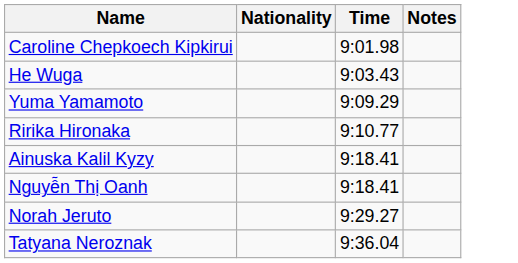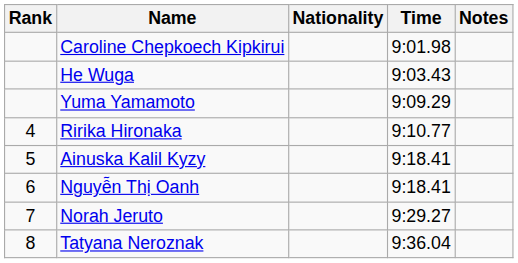 <table class="wikitable sortable" style="text-align:center">
 <tr>
+<th>Rank</th>
 <th>Name</th>
 <th>Nationality</th>
 <th>Time</th>
 <th>Notes</th>
 </tr>
 <tr>
+<td></td>
 <td align=left><a href='#'>Caroline Chepkoech Kipkirui</a></td>
 <td align=left></td>
 <td>9:01.98</td>
 <td></td>
 </tr>
 <tr>
+<td></td>
 <td align=left><a href='#'>He Wuga</a></td>
 <td align=left></td>
 <td>9:03.43</td>
 <td></td>
 </tr>
 <tr>
+<td></td>
 <td align=left><a href='#'>Yuma Yamamoto</a></td>
 <td align=left></td>
 <td>9:09.29</td>
 <td></td>
 </tr>
 <tr>
+<td>4</td>
 <td align=left><a href='#'>Ririka Hironaka</a></td>
 <td align=left></td>
 <td>9:10.77</td>
 <td></td>
 </tr>
 <tr>
+<td>5</td>
 <td align=left><a href='#'>Ainuska Kalil Kyzy</a></td>
 <td align=left></td>
 <td>9:18.41</td>
 <td></td>
 </tr>
 <tr>
+<td>6</td>
 <td align=left><a href='#'>Nguyễn Thị Oanh</a></td>
 <td align=left></td>
 <td>9:18.41</td>
 <td></td>
 </tr>
 <tr>
+<td>7</td>
 <td align=left><a href='#'>Norah Jeruto</a></td>
 <td align=left></td>
 <td>9:29.27</td>
 <td></td>
 </tr>
 <tr>
+<td>8</td>
 <td align=left><a href='#'>Tatyana Neroznak</a></td>
 <td align=left></td>
 <td>9:36.04</td>
 <td></td>
 </tr>
 </table>
